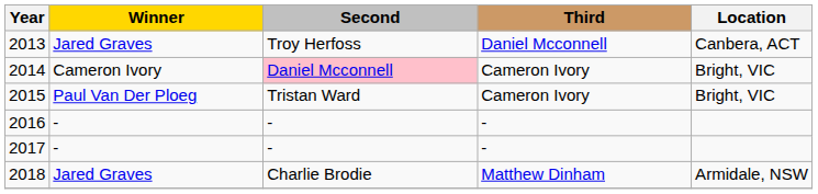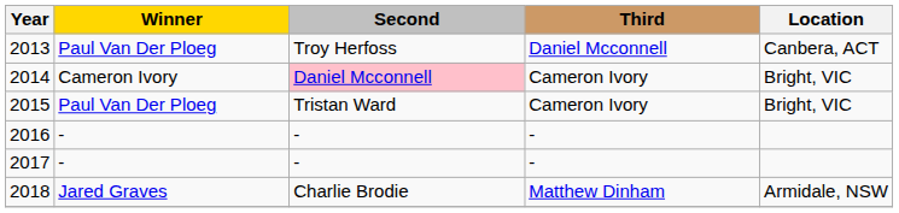 <table class="wikitable sortable">
 <tr>
 <th>Year</th>
 <th scope=col colspan=1 style="width:200px; color: black; background:gold;">Winner</th>
 <th scope=col colspan=1 style="width:200px; color: black; background:silver;">Second</th>
 <th scope=col colspan=1 style="width:200px; color: black; background:#cc9966;">Third</th>
 <th>Location</th>
 </tr>
 <tr>
 <td>2013</td>
-<td><a href='#'>Jared Graves</a></td>
+<td><a href='#'>Paul Van Der Ploeg</a></td>
 <td>Troy Herfoss</td>
 <td><a href='#'>Daniel Mcconnell</a></td>
 <td>Canbera, ACT</td>
 </tr>
 <tr>
 <td>2014</td>
 <td>Cameron Ivory</td>
 <td style="background: pink;"><a href='#'>Daniel Mcconnell</a></td>
 <td>Cameron Ivory</td>
 <td>Bright, VIC</td>
 </tr>
 <tr>
 <td>2015</td>
 <td><a href='#'>Paul Van Der Ploeg</a></td>
 <td>Tristan Ward</td>
 <td>Cameron Ivory</td>
 <td>Bright, VIC</td>
 </tr>
 <tr>
 <td>2016</td>
 <td>-</td>
 <td>-</td>
 <td>-</td>
 <td></td>
 </tr>
 <tr>
 <td>2017</td>
 <td>-</td>
 <td>-</td>
 <td>-</td>
 <td></td>
 </tr>
 <tr>
 <td>2018</td>
 <td><a href='#'>Jared Graves</a></td>
 <td>Charlie Brodie</td>
 <td><a href='#'>Matthew Dinham</a></td>
 <td>Armidale, NSW</td>
 </tr>
 <tr>
 </tr>
 </table>
